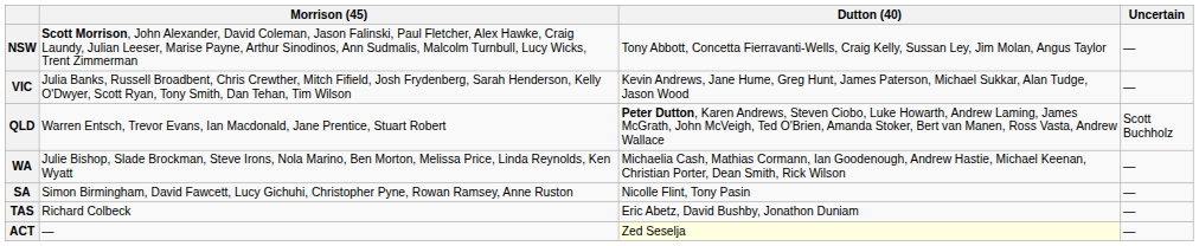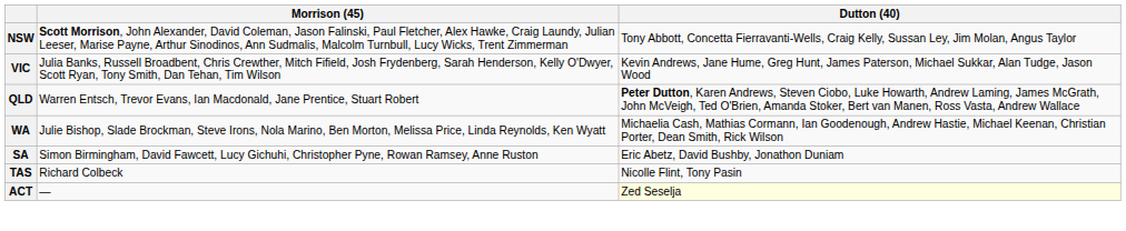 <table class="wikitable">
 <tr>
 <th></th>
 <th>Morrison (45)</th>
 <th>Dutton (40)</th>
-<th>Uncertain</th>
 </tr>
 <tr>
 <th>NSW</th>
 <td><strong>Scott Morrison</strong>, John Alexander, David Coleman, Jason Falinski, Paul Fletcher, Alex Hawke, Craig Laundy, Julian Leeser, Marise Payne, Arthur Sinodinos, Ann Sudmalis, Malcolm Turnbull, Lucy Wicks, Trent Zimmerman</td>
 <td>Tony Abbott, Concetta Fierravanti-Wells, Craig Kelly, Sussan Ley, Jim Molan, Angus Taylor</td>
-<td>—</td>
 </tr>
 <tr>
 <th>VIC</th>
 <td>Julia Banks, Russell Broadbent, Chris Crewther, Mitch Fifield, Josh Frydenberg, Sarah Henderson, Kelly O'Dwyer, Scott Ryan, Tony Smith, Dan Tehan, Tim Wilson</td>
 <td>Kevin Andrews, Jane Hume, Greg Hunt, James Paterson, Michael Sukkar, Alan Tudge, Jason Wood</td>
-<td>—</td>
 </tr>
 <tr>
 <th>QLD</th>
 <td>Warren Entsch, Trevor Evans, Ian Macdonald, Jane Prentice, Stuart Robert</td>
 <td><strong>Peter Dutton</strong>, Karen Andrews, Steven Ciobo, Luke Howarth, Andrew Laming, James McGrath, John McVeigh, Ted O'Brien, Amanda Stoker, Bert van Manen, Ross Vasta, Andrew Wallace</td>
-<td>Scott Buchholz</td>
 </tr>
 <tr>
 <th>WA</th>
 <td>Julie Bishop, Slade Brockman, Steve Irons, Nola Marino, Ben Morton, Melissa Price, Linda Reynolds, Ken Wyatt</td>
 <td>Michaelia Cash, Mathias Cormann, Ian Goodenough, Andrew Hastie, Michael Keenan, Christian Porter, Dean Smith, Rick Wilson</td>
-<td>—</td>
 </tr>
 <tr>
 <th>SA</th>
 <td>Simon Birmingham, David Fawcett, Lucy Gichuhi, Christopher Pyne, Rowan Ramsey, Anne Ruston</td>
-<td>Nicolle Flint, Tony Pasin</td>
-<td>—</td>
+<td>Eric Abetz, David Bushby, Jonathon Duniam</td>
 </tr>
 <tr>
 <th>TAS</th>
 <td>Richard Colbeck</td>
-<td>Eric Abetz, David Bushby, Jonathon Duniam</td>
-<td>—</td>
+<td>Nicolle Flint, Tony Pasin</td>
 </tr>
 <tr>
 <th>ACT</th>
 <td>—</td>
 <td style="background: lightyellow;">Zed Seselja</td>
-<td>—</td>
 </tr>
 </table>
